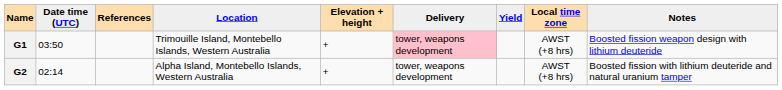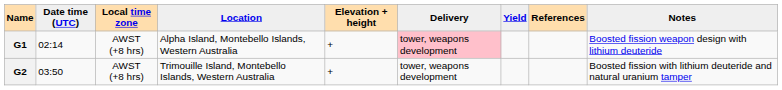 <table class="wikitable sortable">
 <tr>
 <th style="background:#ffdead;">Name</th>
 <th style="background:#efefef;">Date time (<a href='#'>UTC</a>)</th>
-<th style="background:#ffdead;" class="unsortable">References</th>
+<th style="background:#ffdead;">Local <a href='#'>time zone</a></th>
 <th style="background:#efefef;"><a href='#'>Location</a></th>
 <th style="background:#ffdead;">Elevation + height</th>
 <th style="background:#efefef;">Delivery</th>
 <th style="background:#efefef;" class="unsortable"><a href='#'>Yield</a></th>
-<th style="background:#ffdead;">Local <a href='#'>time zone</a></th>
+<th style="background:#ffdead;" class="unsortable">References</th>
 <th style="background:#efefef;" class="unsortable">Notes</th>
 </tr>
 <tr>
 <th>G1</th>
-<td> 03:50</td>
-<td></td>
-<td>Trimouille Island, Montebello Islands, Western Australia </td>
+<td> 02:14</td>
+<td style="text-align:center;">AWST (+8 hrs)</td>
+<td>Alpha Island, Montebello Islands, Western Australia </td>
 <td> + </td>
 <td style="background: pink;">tower, weapons development</td>
 <td style="text-align:center;"></td>
-<td style="text-align:center;">AWST (+8 hrs)</td>
+<td></td>
 <td><a href='#'>Boosted fission weapon</a> design with <a href='#'>lithium deuteride</a></td>
 </tr>
 <tr>
 <th>G2</th>
-<td> 02:14</td>
-<td></td>
-<td>Alpha Island, Montebello Islands, Western Australia </td>
+<td> 03:50</td>
+<td style="text-align:center;">AWST (+8 hrs)</td>
+<td>Trimouille Island, Montebello Islands, Western Australia </td>
 <td> + </td>
 <td>tower, weapons development</td>
 <td style="text-align:center;"></td>
-<td style="text-align:center;">AWST (+8 hrs)</td>
+<td></td>
 <td>Boosted fission with lithium deuteride and natural uranium <a href='#'>tamper</a></td>
 </tr>
 </table>
